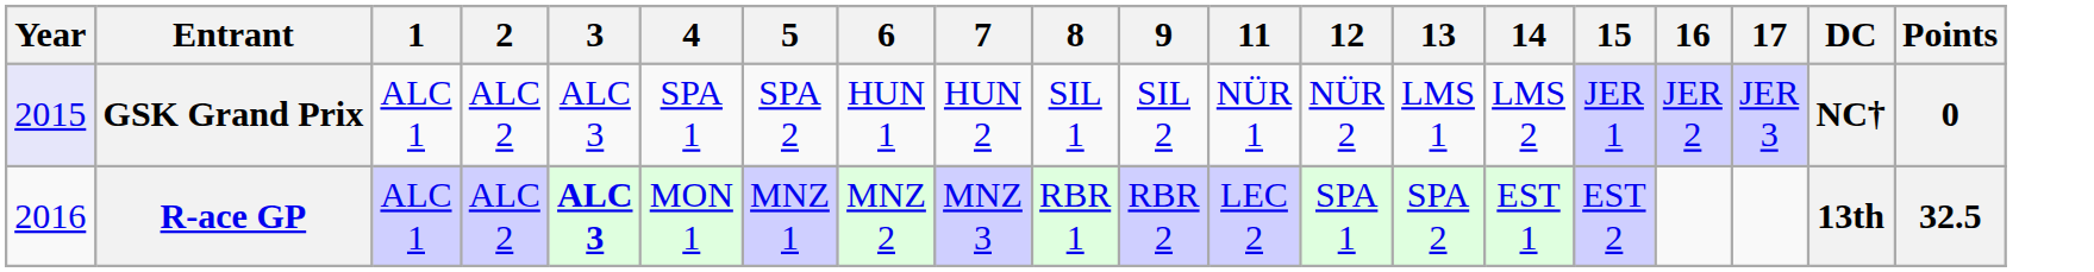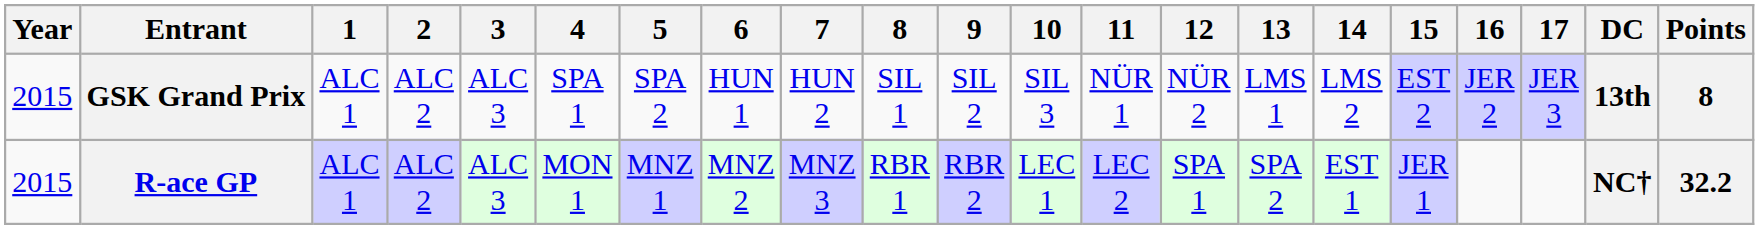 <table class="wikitable" style="text-align:center; font-size:85%">
 <tr>
 <th>Year</th>
 <th>Entrant</th>
 <th>1</th>
 <th>2</th>
 <th>3</th>
 <th>4</th>
 <th>5</th>
 <th>6</th>
 <th>7</th>
 <th>8</th>
 <th>9</th>
+<th>10</th>
 <th>11</th>
 <th>12</th>
 <th>13</th>
 <th>14</th>
 <th>15</th>
 <th>16</th>
 <th>17</th>
 <th>DC</th>
 <th>Points</th>
 </tr>
 <tr>
-<td style="background: lavender;"><a href='#'>2015</a></td>
+<td><a href='#'>2015</a></td>
 <th nowrap>GSK Grand Prix</th>
 <td style="background:#;"><a href='#'>ALC<br>1</a><br></td>
 <td style="background:#;"><a href='#'>ALC<br>2</a><br></td>
 <td style="background:#;"><a href='#'>ALC<br>3</a><br></td>
 <td style="background:#;"><a href='#'>SPA<br>1</a><br></td>
 <td style="background:#;"><a href='#'>SPA<br>2</a><br></td>
 <td style="background:#;"><a href='#'>HUN<br>1</a><br></td>
 <td style="background:#;"><a href='#'>HUN<br>2</a><br></td>
 <td style="background:#;"><a href='#'>SIL<br>1</a><br></td>
 <td style="background:#;"><a href='#'>SIL<br>2</a><br></td>
+<td style="background:#;"><a href='#'>SIL<br>3</a><br></td>
 <td style="background:#;"><a href='#'>NÜR<br>1</a><br></td>
 <td style="background:#;"><a href='#'>NÜR<br>2</a><br></td>
 <td style="background:#;"><a href='#'>LMS<br>1</a><br></td>
 <td style="background:#;"><a href='#'>LMS<br>2</a><br></td>
-<td style="background:#cfcfff;"><a href='#'>JER<br>1</a><br></td>
+<td style="background:#cfcfff;"><a href='#'>EST<br>2</a><br></td>
 <td style="background:#cfcfff;"><a href='#'>JER<br>2</a><br></td>
 <td style="background:#cfcfff;"><a href='#'>JER<br>3</a><br></td>
-<th>NC†</th>
-<th>0</th>
+<th>13th</th>
+<th>8</th>
 </tr>
 <tr>
-<td><a href='#'>2016</a></td>
+<td><a href='#'>2015</a></td>
 <th nowrap><a href='#'>R-ace GP</a></th>
 <td style="background:#cfcfff;"><a href='#'>ALC<br>1</a><br></td>
 <td style="background:#cfcfff;"><a href='#'>ALC<br>2</a><br></td>
-<td style="background:#dfffdf;"><strong><a href='#'>ALC<br>3</a><br></strong></td>
+<td style="background:#dfffdf;"><a href='#'>ALC<br>3</a><br></td>
 <td style="background:#dfffdf;"><a href='#'>MON<br>1</a><br></td>
 <td style="background:#cfcfff;"><a href='#'>MNZ<br>1</a><br></td>
 <td style="background:#dfffdf;"><a href='#'>MNZ<br>2</a><br></td>
 <td style="background:#cfcfff;"><a href='#'>MNZ<br>3</a><br></td>
 <td style="background:#dfffdf;"><a href='#'>RBR<br>1</a><br></td>
 <td style="background:#cfcfff;"><a href='#'>RBR<br>2</a><br></td>
+<td style="background:#dfffdf;"><a href='#'>LEC<br>1</a><br></td>
 <td style="background:#cfcfff;"><a href='#'>LEC<br>2</a><br></td>
 <td style="background:#dfffdf;"><a href='#'>SPA<br>1</a><br></td>
 <td style="background:#dfffdf;"><a href='#'>SPA<br>2</a><br></td>
 <td style="background:#dfffdf;"><a href='#'>EST<br>1</a><br></td>
-<td style="background:#cfcfff;"><a href='#'>EST<br>2</a><br></td>
+<td style="background:#cfcfff;"><a href='#'>JER<br>1</a><br></td>
 <td></td>
 <td></td>
-<th>13th</th>
-<th>32.5</th>
+<th>NC†</th>
+<th>32.2</th>
 </tr>
 </table>
